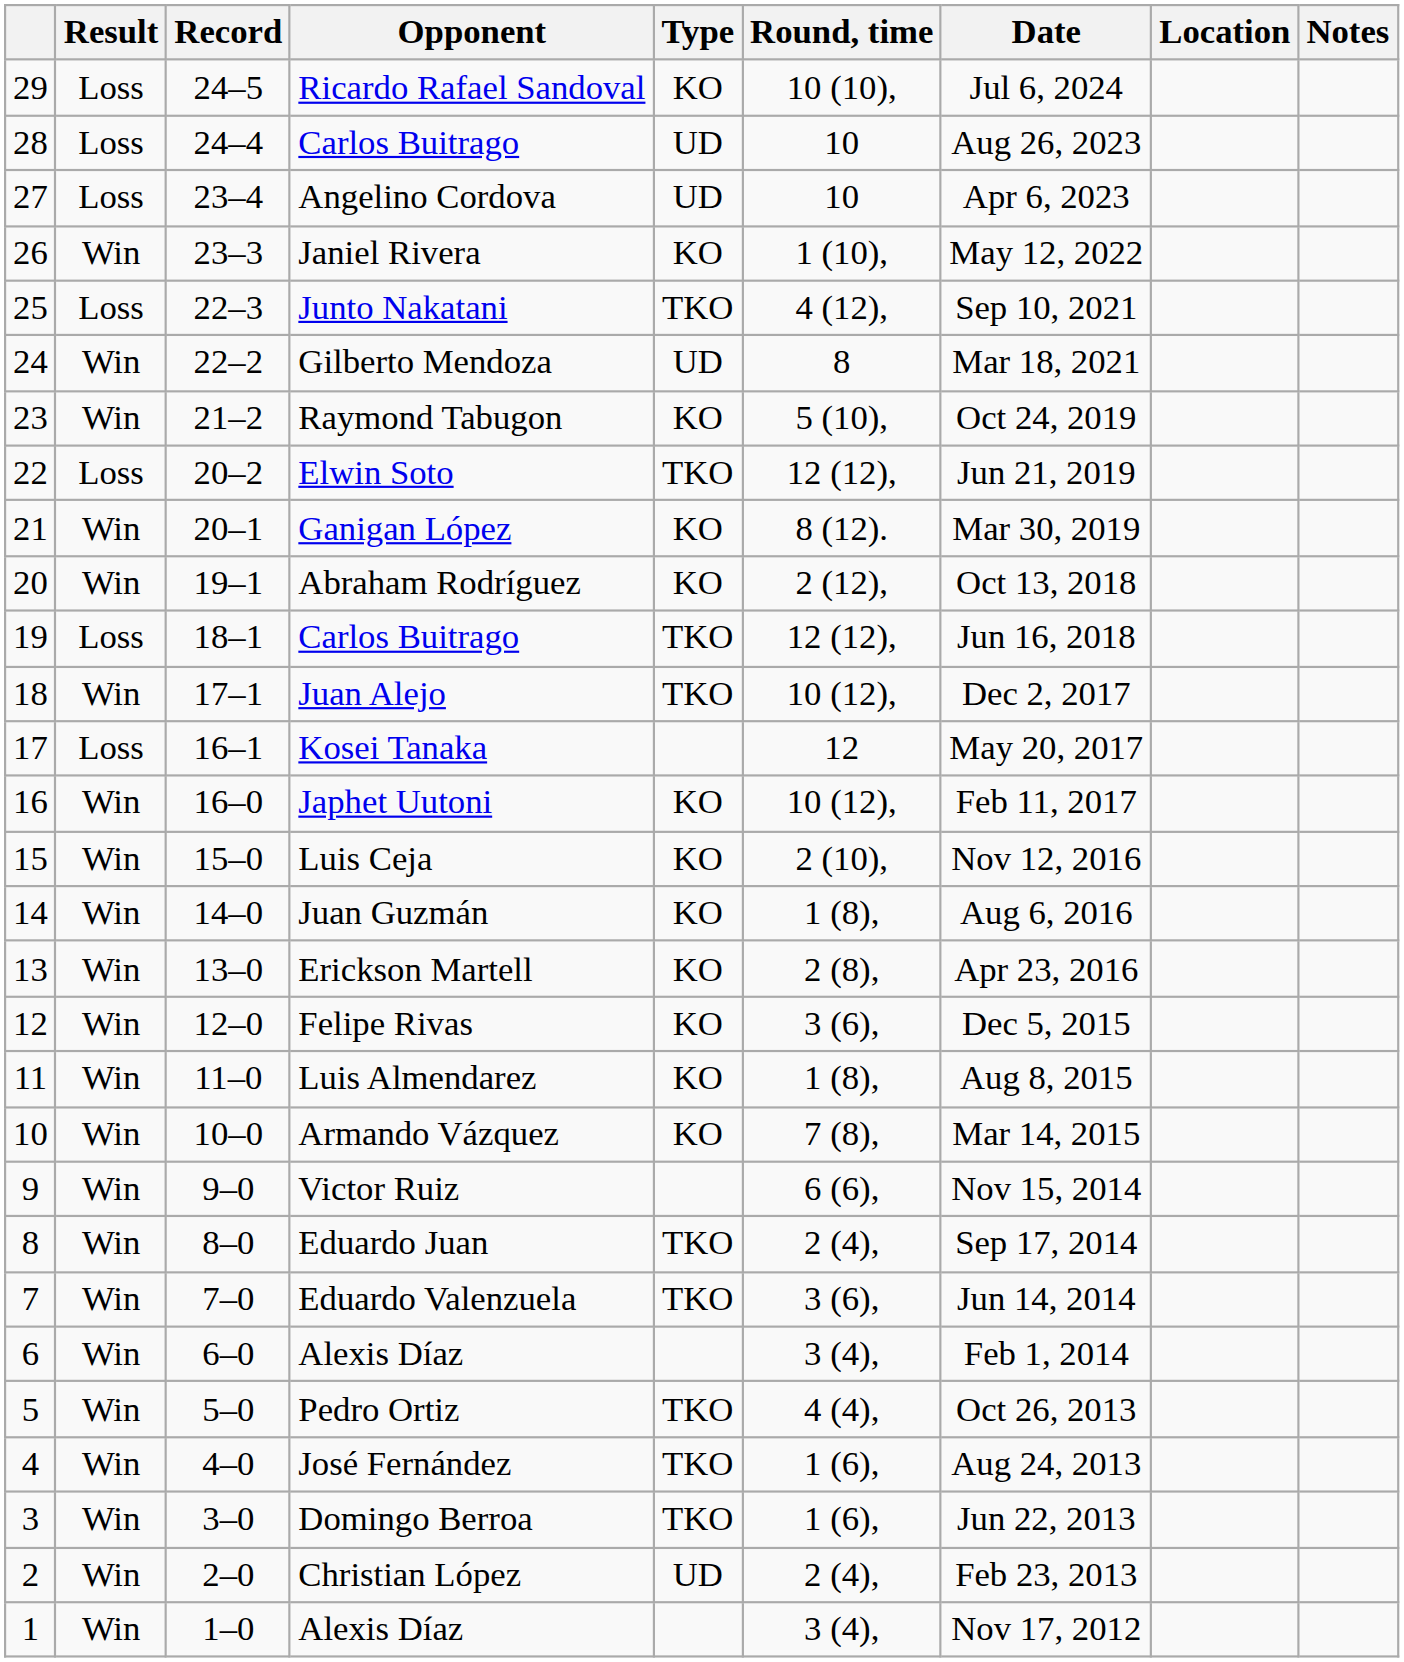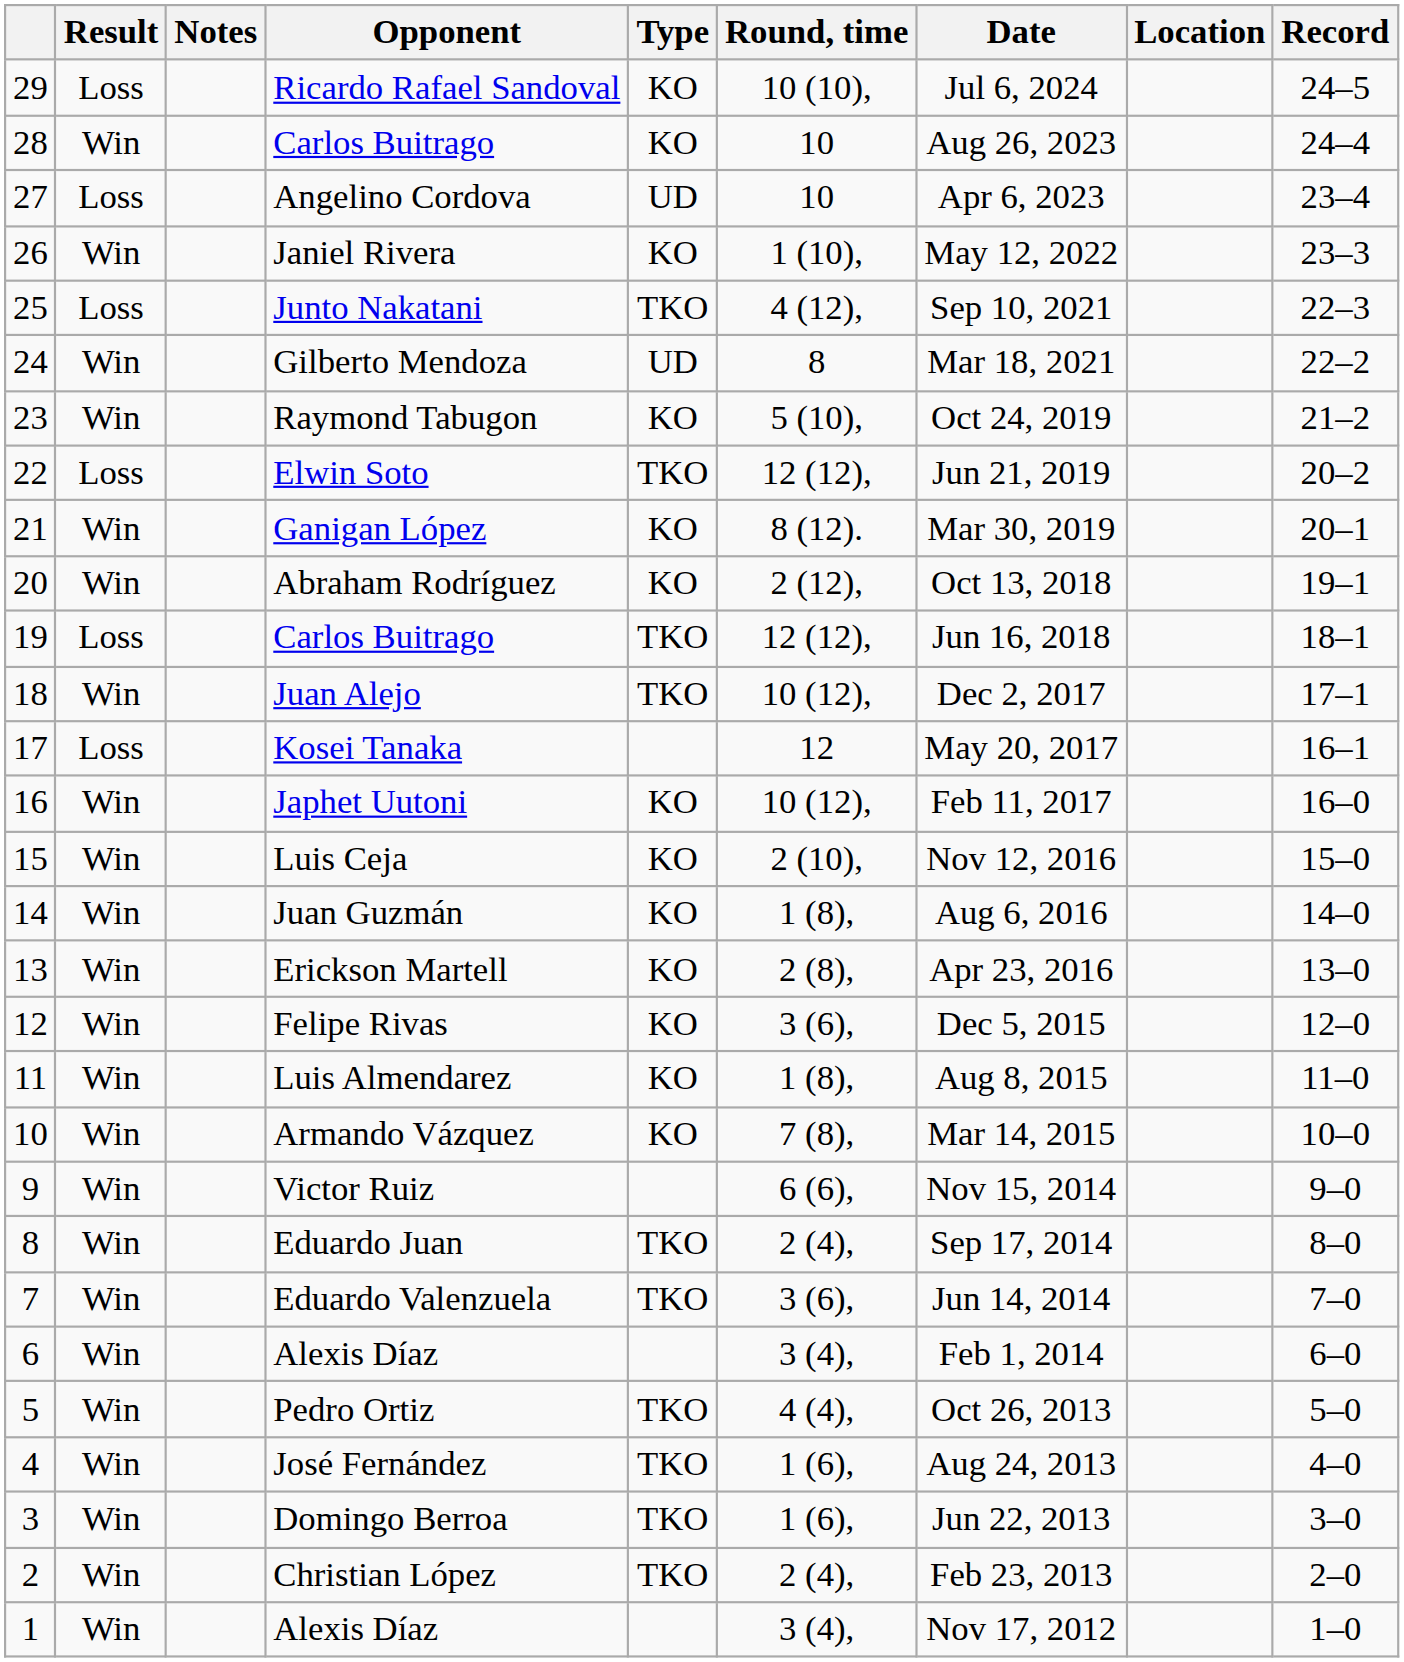 <table class="wikitable" style="text-align:center">
 <tr>
 <th></th>
 <th>Result</th>
-<th>Record</th>
+<th>Notes</th>
 <th>Opponent</th>
 <th>Type</th>
 <th>Round, time</th>
 <th>Date</th>
 <th>Location</th>
-<th>Notes</th>
+<th>Record</th>
 </tr>
 <tr>
 <td>29</td>
 <td>Loss</td>
-<td>24–5</td>
+<td align=left></td>
 <td align=left><a href='#'>Ricardo Rafael Sandoval</a></td>
 <td>KO</td>
 <td>10 (10), </td>
 <td>Jul 6, 2024</td>
 <td align=left></td>
-<td align=left></td>
+<td>24–5</td>
 </tr>
 <tr>
 <td>28</td>
-<td>Loss</td>
-<td>24–4</td>
+<td>Win</td>
+<td></td>
 <td style="text-align:left;"><a href='#'>Carlos Buitrago</a></td>
-<td>UD</td>
+<td>KO</td>
 <td>10</td>
 <td>Aug 26, 2023</td>
 <td style="text-align:left;"></td>
-<td></td>
+<td>24–4</td>
 </tr>
 <tr>
 <td>27</td>
 <td>Loss</td>
-<td>23–4</td>
+<td style="text-align:left;"></td>
 <td style="text-align:left;">Angelino Cordova</td>
 <td>UD</td>
 <td>10</td>
 <td>Apr 6, 2023</td>
 <td style="text-align:left;"></td>
-<td style="text-align:left;"></td>
+<td>23–4</td>
 </tr>
 <tr>
 <td>26</td>
 <td>Win</td>
-<td>23–3</td>
+<td></td>
 <td style="text-align:left;">Janiel Rivera</td>
 <td>KO</td>
 <td>1 (10), </td>
 <td>May 12, 2022</td>
 <td style="text-align:left;"></td>
-<td></td>
+<td>23–3</td>
 </tr>
 <tr>
 <td>25</td>
 <td>Loss</td>
-<td>22–3</td>
+<td style="text-align:left;"></td>
 <td style="text-align:left;"><a href='#'>Junto Nakatani</a></td>
 <td>TKO</td>
 <td>4 (12), </td>
 <td>Sep 10, 2021</td>
 <td style="text-align:left;"></td>
-<td style="text-align:left;"></td>
+<td>22–3</td>
 </tr>
 <tr>
 <td>24</td>
 <td>Win</td>
-<td>22–2</td>
+<td></td>
 <td style="text-align:left;">Gilberto Mendoza</td>
 <td>UD</td>
 <td>8</td>
 <td>Mar 18, 2021</td>
 <td style="text-align:left;"></td>
-<td></td>
+<td>22–2</td>
 </tr>
 <tr>
 <td>23</td>
 <td>Win</td>
-<td>21–2</td>
+<td style="text-align:left;"></td>
 <td style="text-align:left;">Raymond Tabugon</td>
 <td>KO</td>
 <td>5 (10), </td>
 <td>Oct 24, 2019</td>
 <td style="text-align:left;"></td>
-<td style="text-align:left;"></td>
+<td>21–2</td>
 </tr>
 <tr>
 <td>22</td>
 <td>Loss</td>
-<td>20–2</td>
+<td style="text-align:left;"></td>
 <td style="text-align:left;"><a href='#'>Elwin Soto</a></td>
 <td>TKO</td>
 <td>12 (12), </td>
 <td>Jun 21, 2019</td>
 <td style="text-align:left;"></td>
-<td style="text-align:left;"></td>
+<td>20–2</td>
 </tr>
 <tr>
 <td>21</td>
 <td>Win</td>
-<td>20–1</td>
+<td style="text-align:left;"></td>
 <td style="text-align:left;"><a href='#'>Ganigan López</a></td>
 <td>KO</td>
 <td>8 (12). </td>
 <td>Mar 30, 2019</td>
 <td style="text-align:left;"></td>
-<td style="text-align:left;"></td>
+<td>20–1</td>
 </tr>
 <tr>
 <td>20</td>
 <td>Win</td>
-<td>19–1</td>
+<td style="text-align:left;"></td>
 <td style="text-align:left;">Abraham Rodríguez</td>
 <td>KO</td>
 <td>2 (12), </td>
 <td>Oct 13, 2018</td>
 <td style="text-align:left;"></td>
-<td style="text-align:left;"></td>
+<td>19–1</td>
 </tr>
 <tr>
 <td>19</td>
 <td>Loss</td>
-<td>18–1</td>
+<td style="text-align:left;"></td>
 <td style="text-align:left;"><a href='#'>Carlos Buitrago</a></td>
 <td>TKO</td>
 <td>12 (12), </td>
 <td>Jun 16, 2018</td>
 <td style="text-align:left;"></td>
-<td style="text-align:left;"></td>
+<td>18–1</td>
 </tr>
 <tr>
 <td>18</td>
 <td>Win</td>
-<td>17–1</td>
+<td style="text-align:left;"></td>
 <td style="text-align:left;"><a href='#'>Juan Alejo</a></td>
 <td>TKO</td>
 <td>10 (12), </td>
 <td>Dec 2, 2017</td>
 <td style="text-align:left;"></td>
-<td style="text-align:left;"></td>
+<td>17–1</td>
 </tr>
 <tr>
 <td>17</td>
 <td>Loss</td>
-<td>16–1</td>
+<td style="text-align:left;"></td>
 <td style="text-align:left;"><a href='#'>Kosei Tanaka</a></td>
 <td></td>
 <td>12</td>
 <td>May 20, 2017</td>
 <td style="text-align:left;"></td>
-<td style="text-align:left;"></td>
+<td>16–1</td>
 </tr>
 <tr>
 <td>16</td>
 <td>Win</td>
-<td>16–0</td>
+<td></td>
 <td style="text-align:left;"><a href='#'>Japhet Uutoni</a></td>
 <td>KO</td>
 <td>10 (12), </td>
 <td>Feb 11, 2017</td>
 <td style="text-align:left;"></td>
-<td></td>
+<td>16–0</td>
 </tr>
 <tr>
 <td>15</td>
 <td>Win</td>
-<td>15–0</td>
+<td style="text-align:left;"></td>
 <td style="text-align:left;">Luis Ceja</td>
 <td>KO</td>
 <td>2 (10), </td>
 <td>Nov 12, 2016</td>
 <td style="text-align:left;"></td>
-<td style="text-align:left;"></td>
+<td>15–0</td>
 </tr>
 <tr>
 <td>14</td>
 <td>Win</td>
-<td>14–0</td>
+<td></td>
 <td style="text-align:left;">Juan Guzmán</td>
 <td>KO</td>
 <td>1 (8), </td>
 <td>Aug 6, 2016</td>
 <td style="text-align:left;"></td>
-<td></td>
+<td>14–0</td>
 </tr>
 <tr>
 <td>13</td>
 <td>Win</td>
-<td>13–0</td>
+<td style="text-align:left;"></td>
 <td style="text-align:left;">Erickson Martell</td>
 <td>KO</td>
 <td>2 (8), </td>
 <td>Apr 23, 2016</td>
 <td style="text-align:left;"></td>
-<td style="text-align:left;"></td>
+<td>13–0</td>
 </tr>
 <tr>
 <td>12</td>
 <td>Win</td>
-<td>12–0</td>
+<td></td>
 <td style="text-align:left;">Felipe Rivas</td>
 <td>KO</td>
 <td>3 (6), </td>
 <td>Dec 5, 2015</td>
 <td style="text-align:left;"></td>
-<td></td>
+<td>12–0</td>
 </tr>
 <tr>
 <td>11</td>
 <td>Win</td>
-<td>11–0</td>
+<td></td>
 <td style="text-align:left;">Luis Almendarez</td>
 <td>KO</td>
 <td>1 (8), </td>
 <td>Aug 8, 2015</td>
 <td style="text-align:left;"></td>
-<td></td>
+<td>11–0</td>
 </tr>
 <tr>
 <td>10</td>
 <td>Win</td>
-<td>10–0</td>
+<td style="text-align:left;"></td>
 <td style="text-align:left;">Armando Vázquez</td>
 <td>KO</td>
 <td>7 (8), </td>
 <td>Mar 14, 2015</td>
 <td style="text-align:left;"></td>
-<td style="text-align:left;"></td>
+<td>10–0</td>
 </tr>
 <tr>
 <td>9</td>
 <td>Win</td>
-<td>9–0</td>
+<td></td>
 <td style="text-align:left;">Victor Ruiz</td>
 <td></td>
 <td>6 (6), </td>
 <td>Nov 15, 2014</td>
 <td style="text-align:left;"></td>
-<td></td>
+<td>9–0</td>
 </tr>
 <tr>
 <td>8</td>
 <td>Win</td>
-<td>8–0</td>
+<td></td>
 <td style="text-align:left;">Eduardo Juan</td>
 <td>TKO</td>
 <td>2 (4), </td>
 <td>Sep 17, 2014</td>
 <td style="text-align:left;"></td>
-<td></td>
+<td>8–0</td>
 </tr>
 <tr>
 <td>7</td>
 <td>Win</td>
-<td>7–0</td>
+<td></td>
 <td style="text-align:left;">Eduardo Valenzuela</td>
 <td>TKO</td>
 <td>3 (6), </td>
 <td>Jun 14, 2014</td>
 <td style="text-align:left;"></td>
-<td></td>
+<td>7–0</td>
 </tr>
 <tr>
 <td>6</td>
 <td>Win</td>
-<td>6–0</td>
+<td></td>
 <td style="text-align:left;">Alexis Díaz</td>
 <td></td>
 <td>3 (4), </td>
 <td>Feb 1, 2014</td>
 <td style="text-align:left;"></td>
-<td></td>
+<td>6–0</td>
 </tr>
 <tr>
 <td>5</td>
 <td>Win</td>
-<td>5–0</td>
+<td></td>
 <td style="text-align:left;">Pedro Ortiz</td>
 <td>TKO</td>
 <td>4 (4), </td>
 <td>Oct 26, 2013</td>
 <td style="text-align:left;"></td>
-<td></td>
+<td>5–0</td>
 </tr>
 <tr>
 <td>4</td>
 <td>Win</td>
-<td>4–0</td>
+<td></td>
 <td style="text-align:left;">José Fernández</td>
 <td>TKO</td>
 <td>1 (6), </td>
 <td>Aug 24, 2013</td>
 <td style="text-align:left;"></td>
-<td></td>
+<td>4–0</td>
 </tr>
 <tr>
 <td>3</td>
 <td>Win</td>
-<td>3–0</td>
+<td></td>
 <td style="text-align:left;">Domingo Berroa</td>
 <td>TKO</td>
 <td>1 (6), </td>
 <td>Jun 22, 2013</td>
 <td style="text-align:left;"></td>
-<td></td>
+<td>3–0</td>
 </tr>
 <tr>
 <td>2</td>
 <td>Win</td>
-<td>2–0</td>
+<td></td>
 <td style="text-align:left;">Christian López</td>
-<td>UD</td>
+<td>TKO</td>
 <td>2 (4), </td>
 <td>Feb 23, 2013</td>
 <td style="text-align:left;"></td>
-<td></td>
+<td>2–0</td>
 </tr>
 <tr>
 <td>1</td>
 <td>Win</td>
-<td>1–0</td>
+<td></td>
 <td style="text-align:left;">Alexis Díaz</td>
 <td></td>
 <td>3 (4), </td>
 <td>Nov 17, 2012</td>
 <td style="text-align:left;"></td>
-<td></td>
+<td>1–0</td>
 </tr>
 </table>
